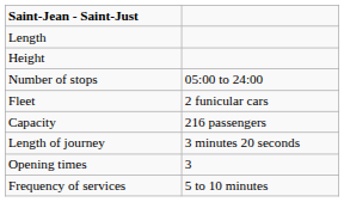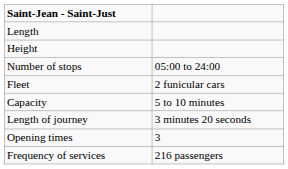 <table width="400" class="wikitable">
 <tr>
 <td><strong>Saint-Jean - Saint-Just</strong></td>
 <td></td>
 </tr>
 <tr>
 <td>Length</td>
 <td></td>
 </tr>
 <tr>
 <td>Height</td>
 <td></td>
 </tr>
 <tr>
 <td>Number of stops</td>
 <td>05:00 to 24:00</td>
 </tr>
 <tr>
 <td>Fleet</td>
 <td>2 funicular cars</td>
 </tr>
 <tr>
 <td>Capacity</td>
-<td>216 passengers</td>
+<td>5 to 10 minutes</td>
 </tr>
 <tr>
 <td>Length of journey</td>
 <td>3 minutes 20 seconds</td>
 </tr>
 <tr>
 <td>Opening times</td>
 <td>3</td>
 </tr>
 <tr>
 <td>Frequency of services</td>
-<td>5 to 10 minutes</td>
+<td>216 passengers</td>
 </tr>
 </table>
